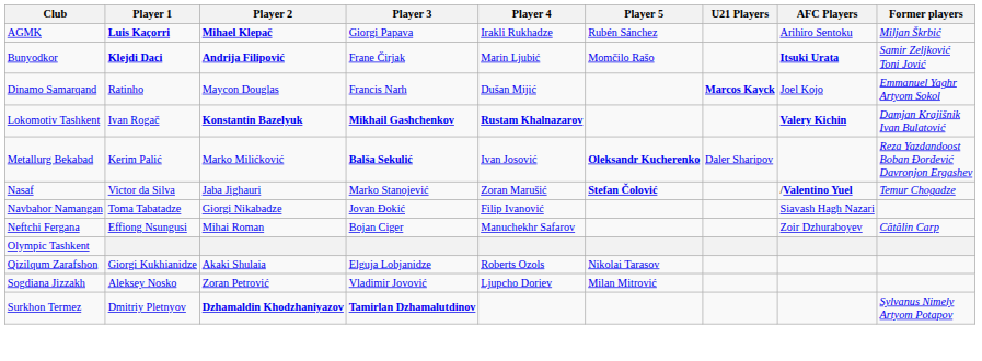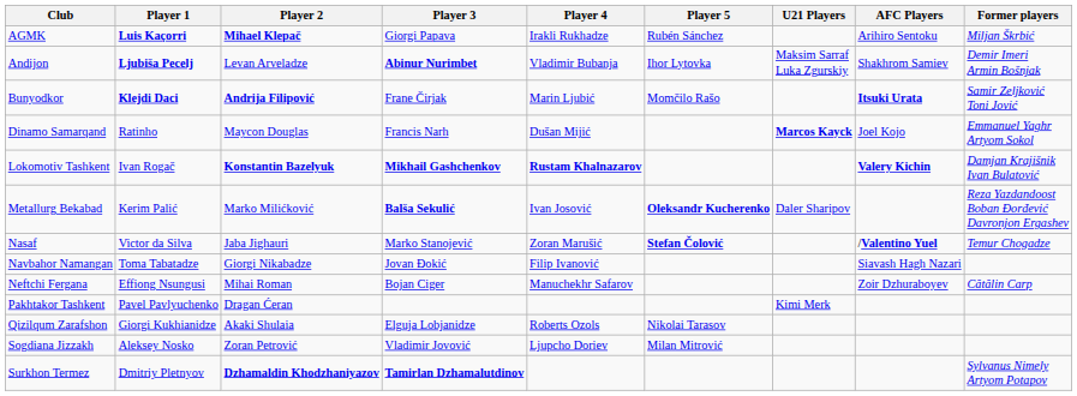 <table class="wikitable" style="font-size:90%;">
 <tr>
 <th>Club</th>
 <th>Player 1</th>
 <th>Player 2</th>
 <th>Player 3</th>
 <th>Player 4</th>
 <th>Player 5</th>
 <th>U21 Players</th>
 <th>AFC Players</th>
 <th>Former players</th>
 </tr>
 <tr>
 <td><a href='#'>AGMK</a></td>
 <td> <strong><a href='#'>Luis Kaçorri</a></strong></td>
 <td> <strong><a href='#'>Mihael Klepač</a></strong></td>
 <td> <a href='#'>Giorgi Papava</a></td>
 <td> <a href='#'>Irakli Rukhadze</a></td>
 <td> <a href='#'>Rubén Sánchez</a></td>
 <td></td>
 <td> <a href='#'>Arihiro Sentoku</a></td>
 <td> <em><a href='#'>Miljan Škrbić</a></em></td>
+</tr>
+<tr>
+<td><a href='#'>Andijon</a></td>
+<td> <strong><a href='#'>Ljubiša Pecelj</a></strong></td>
+<td> <a href='#'>Levan Arveladze</a></td>
+<td>  <strong><a href='#'>Abinur Nurimbet</a></strong></td>
+<td> <a href='#'>Vladimir Bubanja</a></td>
+<td> <a href='#'>Ihor Lytovka</a></td>
+<td> <a href='#'>Maksim Sarraf</a><br> <a href='#'>Luka Zgurskiy</a></td>
+<td> <a href='#'>Shakhrom Samiev</a></td>
+<td> <em><a href='#'>Demir Imeri</a></em><br>   <em><a href='#'>Armin Bošnjak</a></em></td>
 </tr>
 <tr>
 <td><a href='#'>Bunyodkor</a></td>
 <td> <strong><a href='#'>Klejdi Daci</a></strong></td>
 <td> <strong><a href='#'>Andrija Filipović</a></strong></td>
 <td> <a href='#'>Frane Čirjak</a></td>
 <td> <a href='#'>Marin Ljubić</a></td>
 <td> <a href='#'>Momčilo Rašo</a></td>
 <td></td>
 <td> <strong><a href='#'>Itsuki Urata</a></strong></td>
 <td>  <em><a href='#'>Samir Zeljković</a></em><br>  <em><a href='#'>Toni Jović</a></em></td>
 </tr>
 <tr>
 <td><a href='#'>Dinamo Samarqand</a></td>
 <td> <a href='#'>Ratinho</a></td>
 <td> <a href='#'>Maycon Douglas</a></td>
 <td> <a href='#'>Francis Narh</a></td>
 <td> <a href='#'>Dušan Mijić</a></td>
 <td></td>
 <td> <strong><a href='#'>Marcos Kayck</a></strong></td>
 <td> <a href='#'>Joel Kojo</a></td>
 <td> <em><a href='#'>Emmanuel Yaghr</a></em><br>  <em><a href='#'>Artyom Sokol</a></em></td>
 </tr>
 <tr>
 <td><a href='#'>Lokomotiv Tashkent</a></td>
 <td> <a href='#'>Ivan Rogač</a></td>
 <td> <strong><a href='#'>Konstantin Bazelyuk</a></strong></td>
 <td> <strong><a href='#'>Mikhail Gashchenkov</a></strong></td>
 <td> <strong><a href='#'>Rustam Khalnazarov</a></strong></td>
 <td></td>
 <td></td>
 <td>  <strong><a href='#'>Valery Kichin</a></strong></td>
 <td>  <em><a href='#'>Damjan Krajišnik</a></em><br>  <em><a href='#'>Ivan Bulatović</a></em></td>
 </tr>
 <tr>
 <td><a href='#'>Metallurg Bekabad</a></td>
 <td> <a href='#'>Kerim Palić</a></td>
 <td> <a href='#'>Marko Milićković</a></td>
 <td> <strong><a href='#'>Balša Sekulić</a></strong></td>
 <td> <a href='#'>Ivan Josović</a></td>
 <td> <strong><a href='#'>Oleksandr Kucherenko</a></strong></td>
 <td> <a href='#'>Daler Sharipov</a></td>
 <td></td>
 <td>  <em><a href='#'>Reza Yazdandoost</a></em><br>  <em><a href='#'>Boban Đorđević</a></em><br>  <em><a href='#'>Davronjon Ergashev</a></em></td>
 </tr>
 <tr>
 <td><a href='#'>Nasaf</a></td>
 <td> <a href='#'>Victor da Silva</a></td>
 <td> <a href='#'>Jaba Jighauri</a></td>
 <td> <a href='#'>Marko Stanojević</a></td>
 <td> <a href='#'>Zoran Marušić</a></td>
 <td> <strong><a href='#'>Stefan Čolović</a></strong></td>
 <td></td>
 <td>/<strong><a href='#'>Valentino Yuel</a></strong></td>
 <td> <em><a href='#'>Temur Chogadze</a></em></td>
 </tr>
 <tr>
 <td><a href='#'>Navbahor Namangan</a></td>
 <td> <a href='#'>Toma Tabatadze</a></td>
 <td> <a href='#'>Giorgi Nikabadze</a></td>
 <td> <a href='#'>Jovan Đokić</a></td>
 <td> <a href='#'>Filip Ivanović</a></td>
 <td></td>
 <td></td>
 <td> <a href='#'>Siavash Hagh Nazari</a></td>
 <td></td>
 </tr>
 <tr>
 <td><a href='#'>Neftchi Fergana</a></td>
 <td> <a href='#'>Effiong Nsungusi</a></td>
 <td> <a href='#'>Mihai Roman</a></td>
 <td> <a href='#'>Bojan Ciger</a></td>
 <td> <a href='#'>Manuchekhr Safarov</a></td>
 <td></td>
 <td></td>
 <td> <a href='#'>Zoir Dzhuraboyev</a></td>
 <td> <em><a href='#'>Cătălin Carp</a></em></td>
 </tr>
 <tr>
-<td><a href='#'>Olympic Tashkent</a></td>
-<th></th>
-<th></th>
-<th></th>
-<th></th>
-<th></th>
-<th></th>
-<th></th>
-<th></th>
+<td><a href='#'>Pakhtakor Tashkent</a></td>
+<td> <a href='#'>Pavel Pavlyuchenko</a></td>
+<td> <a href='#'>Dragan Ćeran</a></td>
+<td></td>
+<td></td>
+<td></td>
+<td> <a href='#'>Kimi Merk</a></td>
+<td></td>
+<td></td>
 </tr>
 <tr>
 <td><a href='#'>Qizilqum Zarafshon</a></td>
 <td> <a href='#'>Giorgi Kukhianidze</a></td>
 <td>  <a href='#'>Akaki Shulaia</a></td>
 <td> <a href='#'>Elguja Lobjanidze</a></td>
 <td> <a href='#'>Roberts Ozols</a></td>
 <td> <a href='#'>Nikolai Tarasov</a></td>
 <td></td>
 <td></td>
 <td></td>
 </tr>
 <tr>
 <td><a href='#'>Sogdiana Jizzakh</a></td>
 <td> <a href='#'>Aleksey Nosko</a></td>
 <td> <a href='#'>Zoran Petrović</a></td>
 <td> <a href='#'>Vladimir Jovović</a></td>
 <td> <a href='#'>Ljupcho Doriev</a></td>
 <td> <a href='#'>Milan Mitrović</a></td>
 <td></td>
 <td></td>
 <td></td>
 </tr>
 <tr>
 <td><a href='#'>Surkhon Termez</a></td>
 <td> <a href='#'>Dmitriy Pletnyov</a></td>
 <td> <strong><a href='#'>Dzhamaldin Khodzhaniyazov</a></strong></td>
 <td>  <strong><a href='#'>Tamirlan Dzhamalutdinov</a></strong></td>
 <td></td>
 <td></td>
 <td></td>
 <td></td>
 <td> <em><a href='#'>Sylvanus Nimely</a></em><br> <em> <a href='#'>Artyom Potapov</a></em></td>
 </tr>
 </table>
